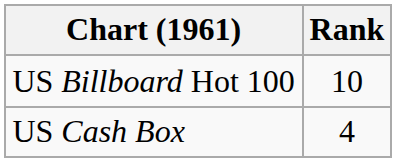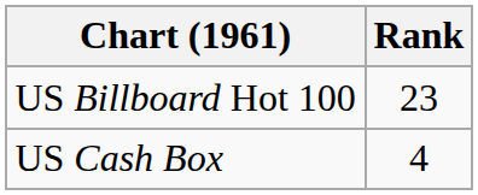 <table class="wikitable">
 <tr>
 <th>Chart (1961)</th>
 <th style="text-align:center;">Rank</th>
 </tr>
 <tr>
 <td>US <em>Billboard</em> Hot 100</td>
-<td style="text-align:center;">10</td>
+<td style="text-align:center;">23</td>
 </tr>
 <tr>
 <td>US <em>Cash Box</em></td>
 <td style="text-align:center;">4</td>
 </tr>
 <tr>
 </tr>
 </table>
